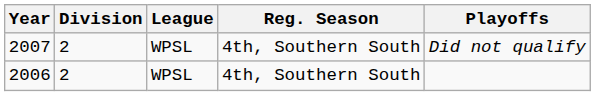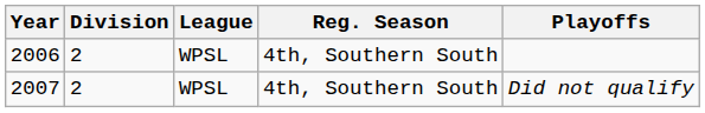 <table class="wikitable">
 <tr>
 <th>Year</th>
 <th>Division</th>
 <th>League</th>
 <th>Reg. Season</th>
 <th>Playoffs</th>
 </tr>
 <tr>
+<td>2006</td>
+<td>2</td>
+<td>WPSL</td>
+<td>4th, Southern South</td>
+<td></td>
+</tr>
+<tr>
 <td>2007</td>
 <td>2</td>
 <td>WPSL</td>
 <td>4th, Southern South</td>
 <td><em>Did not qualify</em></td>
 </tr>
-<tr>
-<td>2006</td>
-<td>2</td>
-<td>WPSL</td>
-<td>4th, Southern South</td>
-<td></td>
-</tr>
 </table>
